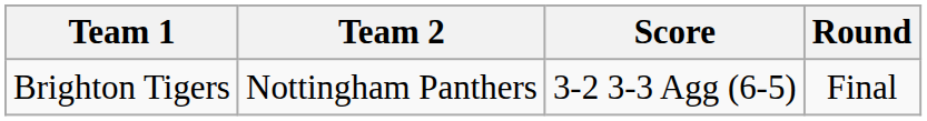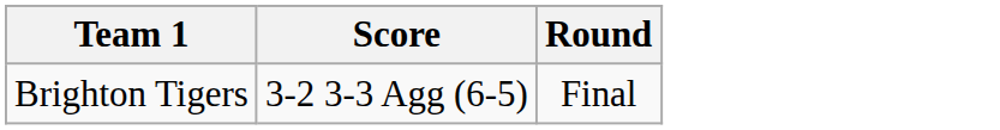 <table class="wikitable" style="text-align:center;">
 <tr>
 <th>Team 1</th>
-<th>Team 2</th>
 <th>Score</th>
 <th>Round</th>
 </tr>
 <tr>
 <td>Brighton Tigers</td>
-<td>Nottingham Panthers</td>
 <td>3-2 3-3 Agg (6-5)</td>
 <td>Final</td>
 </tr>
 </table>
